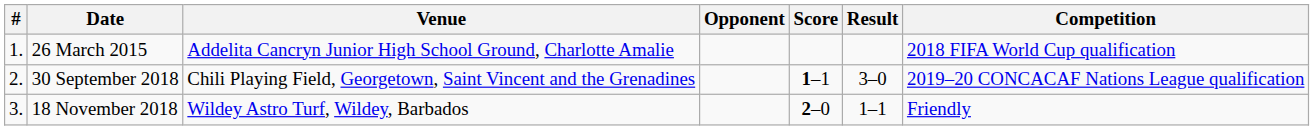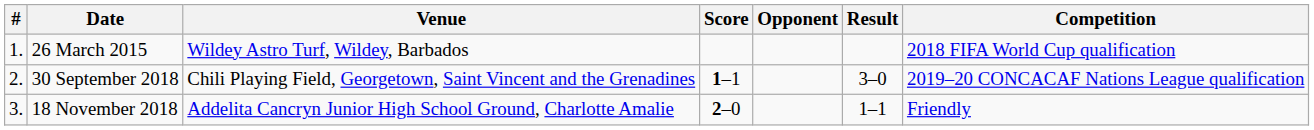 <table class="wikitable">
 <tr>
 <th>#</th>
 <th>Date</th>
 <th>Venue</th>
+<th>Score</th>
 <th>Opponent</th>
-<th>Score</th>
 <th>Result</th>
 <th>Competition</th>
 </tr>
 <tr>
 <td>1.</td>
 <td>26 March 2015</td>
-<td><a href='#'>Addelita Cancryn Junior High School Ground</a>, <a href='#'>Charlotte Amalie</a></td>
+<td><a href='#'>Wildey Astro Turf</a>, <a href='#'>Wildey</a>, Barbados</td>
 <td></td>
 <td></td>
 <td></td>
 <td><a href='#'>2018 FIFA World Cup qualification</a></td>
 </tr>
 <tr>
 <td>2.</td>
 <td>30 September 2018</td>
 <td>Chili Playing Field, <a href='#'>Georgetown</a>, <a href='#'>Saint Vincent and the Grenadines</a></td>
+<td align=center><strong>1</strong>–1</td>
 <td></td>
-<td align=center><strong>1</strong>–1</td>
 <td align=center>3–0</td>
 <td><a href='#'>2019–20 CONCACAF Nations League qualification</a></td>
 </tr>
 <tr>
 <td>3.</td>
 <td>18 November 2018</td>
-<td><a href='#'>Wildey Astro Turf</a>, <a href='#'>Wildey</a>, Barbados</td>
+<td><a href='#'>Addelita Cancryn Junior High School Ground</a>, <a href='#'>Charlotte Amalie</a></td>
+<td align=center><strong>2</strong>–0</td>
 <td></td>
-<td align=center><strong>2</strong>–0</td>
 <td align=center>1–1</td>
 <td><a href='#'>Friendly</a></td>
 </tr>
 </table>
